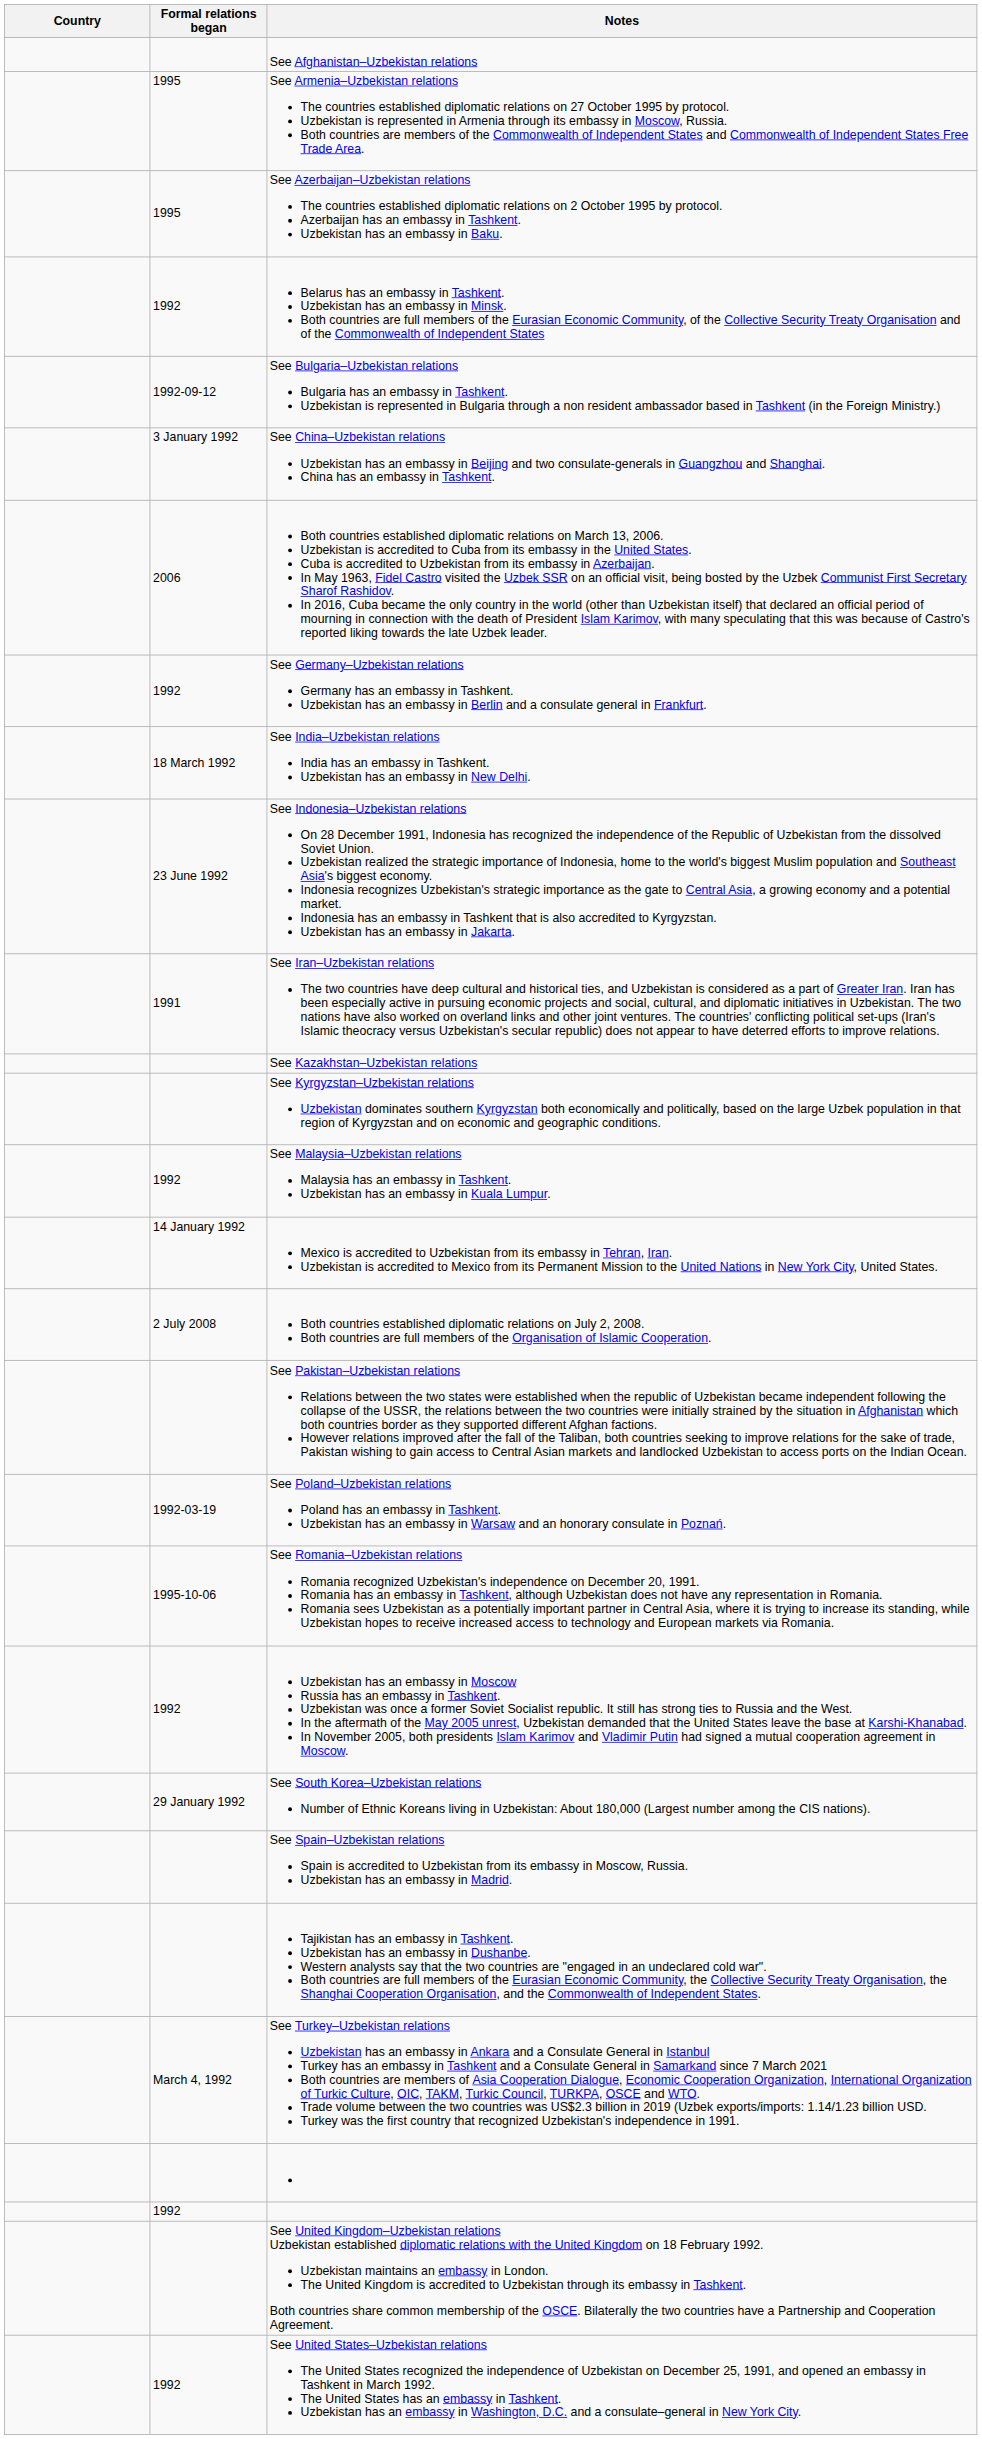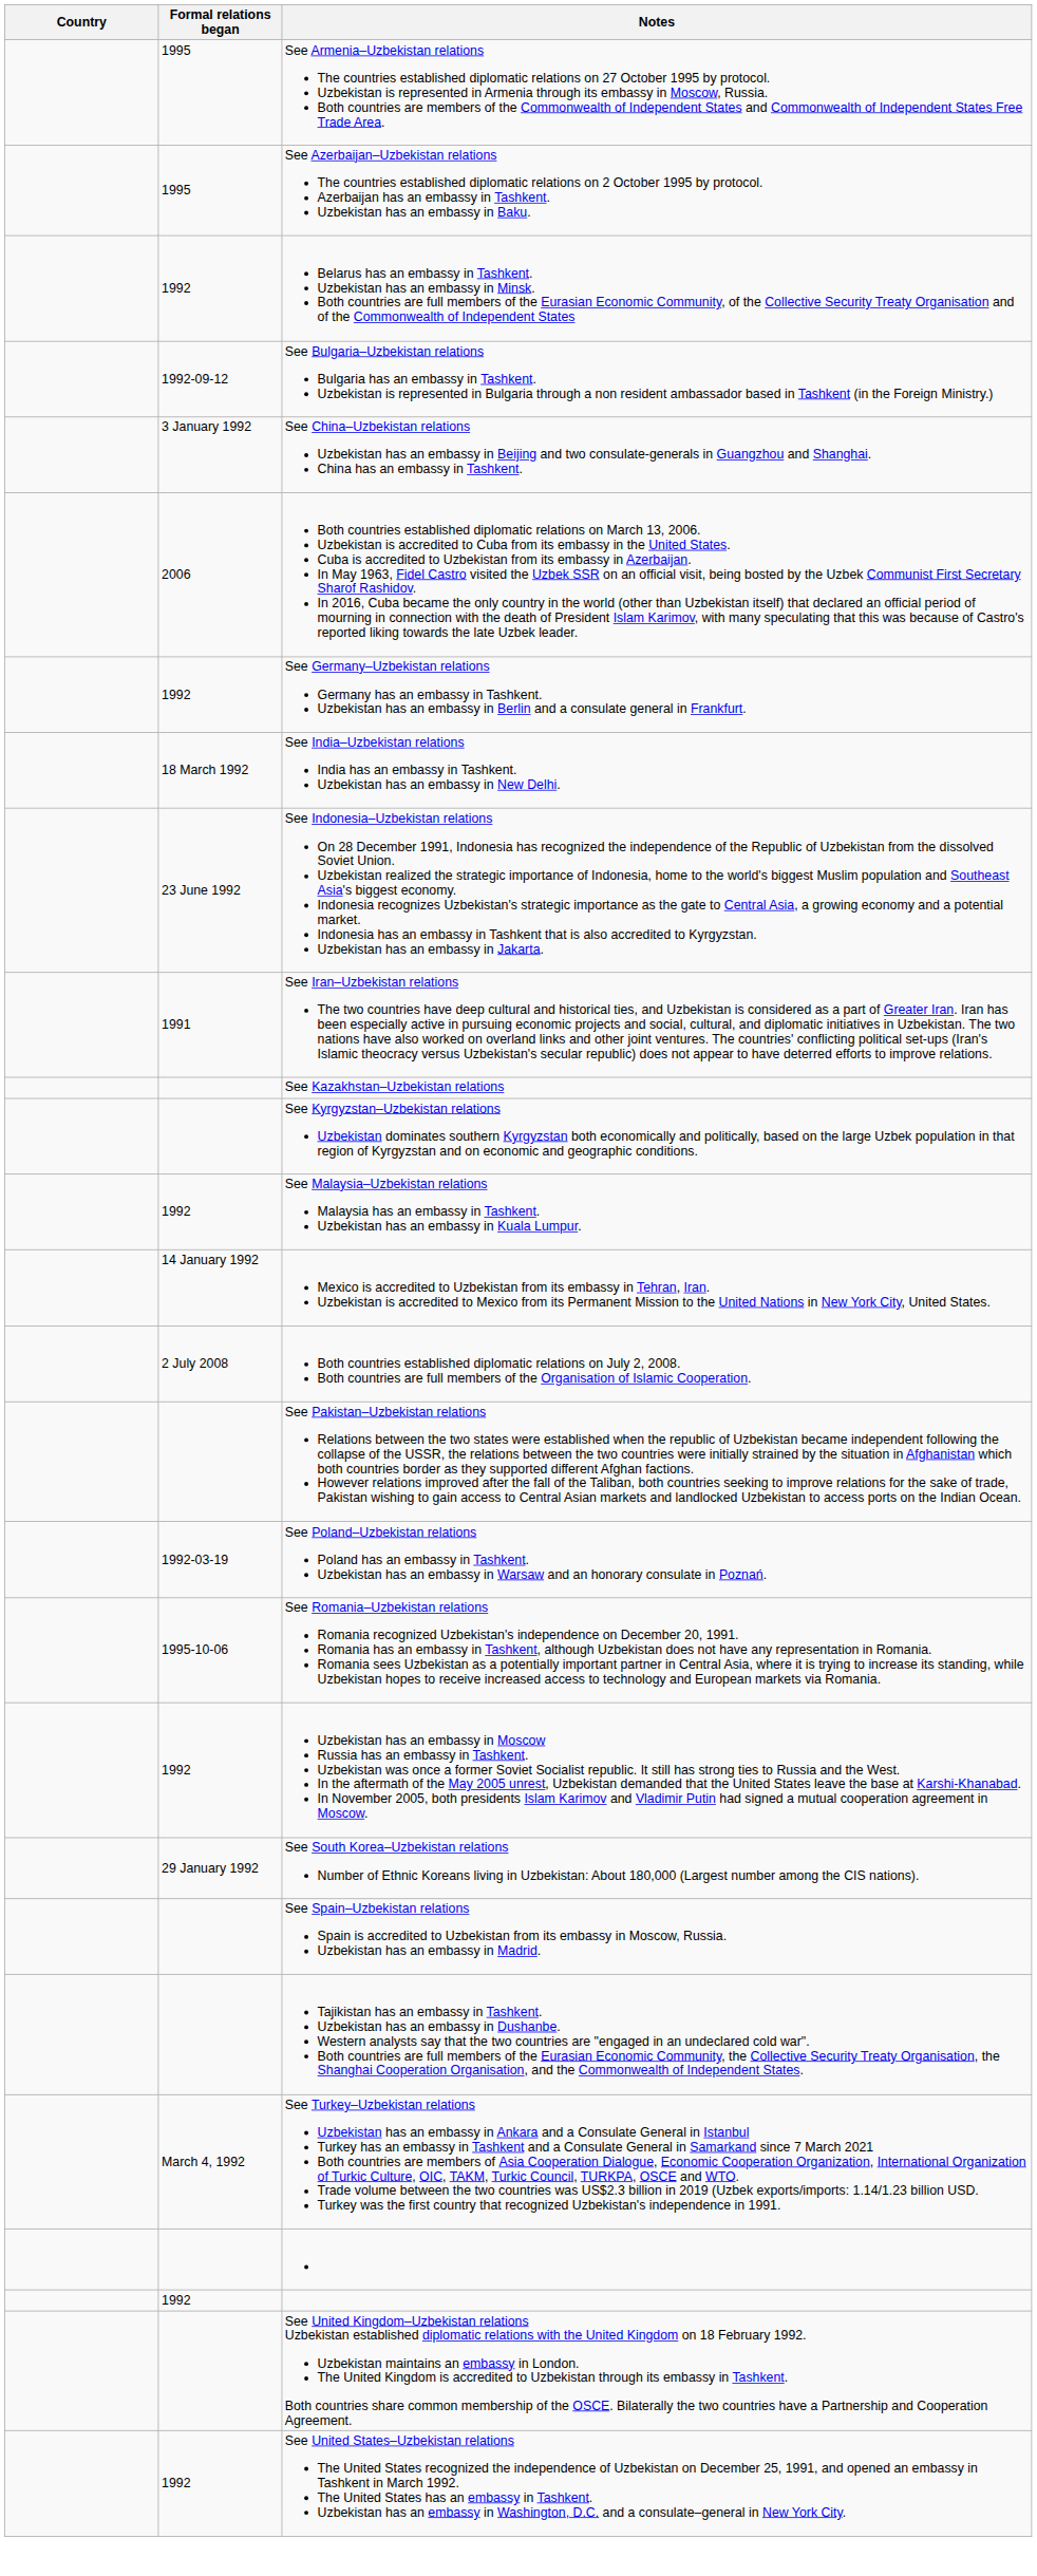 <table class="wikitable sortable" border="1" style="width:100%; margin:auto;">
 <tr>
 <th width="15%">Country</th>
 <th width="12%">Formal relations began</th>
 <th>Notes</th>
-</tr>
-<tr>
-<td></td>
-<td></td>
-<td><br>See <a href='#'>Afghanistan–Uzbekistan relations</a></td>
 </tr>
 <tr - valign="top">
 <td></td>
 <td>1995</td>
 <td>See <a href='#'>Armenia–Uzbekistan relations</a><br><ul><li>The countries established diplomatic relations on 27 October 1995 by protocol.</li><li>Uzbekistan is represented in Armenia through its embassy in <a href='#'>Moscow</a>, Russia.</li><li>Both countries are members of the <a href='#'>Commonwealth of Independent States</a> and <a href='#'>Commonwealth of Independent States Free Trade Area</a>.</li></ul></td>
 </tr>
 <tr>
 <td></td>
 <td>1995</td>
 <td>See <a href='#'>Azerbaijan–Uzbekistan relations</a><br><ul><li>The countries established diplomatic relations on 2 October 1995 by protocol.</li><li>Azerbaijan has an embassy in <a href='#'>Tashkent</a>.</li><li>Uzbekistan has an embassy in <a href='#'>Baku</a>.</li></ul></td>
 </tr>
 <tr -valign="top">
 <td></td>
 <td> 1992</td>
 <td><br><ul><li>Belarus has an embassy in <a href='#'>Tashkent</a>.</li><li>Uzbekistan has an embassy in <a href='#'>Minsk</a>.</li><li>Both countries are full members of the <a href='#'>Eurasian Economic Community</a>, of the <a href='#'>Collective Security Treaty Organisation</a> and of the <a href='#'>Commonwealth of Independent States</a></li></ul></td>
 </tr>
 <tr -valign="top">
 <td></td>
 <td> 1992-09-12</td>
 <td>See <a href='#'>Bulgaria–Uzbekistan relations</a><br><ul><li>Bulgaria has an embassy in <a href='#'>Tashkent</a>.</li><li>Uzbekistan is represented in Bulgaria through a non resident ambassador based in <a href='#'>Tashkent</a> (in the Foreign Ministry.)</li></ul></td>
 </tr>
 <tr valign="top">
 <td></td>
 <td>3 January 1992</td>
 <td>See <a href='#'>China–Uzbekistan relations</a><br><ul><li>Uzbekistan has an embassy in <a href='#'>Beijing</a> and two consulate-generals in <a href='#'>Guangzhou</a> and <a href='#'>Shanghai</a>.</li><li>China has an embassy in <a href='#'>Tashkent</a>.</li></ul></td>
 </tr>
 <tr -valign="top">
 <td></td>
 <td>2006</td>
 <td><br><ul><li>Both countries established diplomatic relations on March 13, 2006.</li><li>Uzbekistan is accredited to Cuba from its embassy in the <a href='#'>United States</a>.</li><li>Cuba is accredited to Uzbekistan from its embassy in <a href='#'>Azerbaijan</a>.</li><li>In May 1963, <a href='#'>Fidel Castro</a> visited the <a href='#'>Uzbek SSR</a> on an official visit, being bosted by the Uzbek <a href='#'>Communist First Secretary</a> <a href='#'>Sharof Rashidov</a>.</li><li>In 2016, Cuba became the only country in the world (other than Uzbekistan itself) that declared an official period of mourning in connection with the death of President <a href='#'>Islam Karimov</a>, with many speculating that this was because of Castro's reported liking towards the late Uzbek leader.</li></ul></td>
 </tr>
 <tr>
 <td></td>
 <td>1992</td>
 <td>See <a href='#'>Germany–Uzbekistan relations</a><br><ul><li>Germany has an embassy in Tashkent.</li><li>Uzbekistan has an embassy in <a href='#'>Berlin</a> and a consulate general in <a href='#'>Frankfurt</a>.</li></ul></td>
 </tr>
 <tr -valign="top">
 <td></td>
 <td>18 March 1992</td>
 <td>See <a href='#'>India–Uzbekistan relations</a><br><ul><li>India has an embassy in Tashkent.</li><li>Uzbekistan has an embassy in <a href='#'>New Delhi</a>.</li></ul></td>
 </tr>
 <tr -valign="top">
 <td></td>
 <td>23 June 1992</td>
 <td>See <a href='#'>Indonesia–Uzbekistan relations</a><br><ul><li>On 28 December 1991, Indonesia has recognized the independence of the Republic of Uzbekistan from the dissolved Soviet Union.</li><li>Uzbekistan realized the strategic importance of Indonesia, home to the world's biggest Muslim population and <a href='#'>Southeast Asia</a>'s biggest economy.</li><li>Indonesia recognizes Uzbekistan's strategic importance as the gate to <a href='#'>Central Asia</a>, a growing economy and a potential market.</li><li>Indonesia has an embassy in Tashkent that is also accredited to Kyrgyzstan.</li><li>Uzbekistan has an embassy in <a href='#'>Jakarta</a>.</li></ul></td>
 </tr>
 <tr -valign="top">
 <td></td>
 <td> 1991</td>
 <td>See <a href='#'>Iran–Uzbekistan relations</a><br><ul><li>The two countries have deep cultural and historical ties, and Uzbekistan is considered as a part of <a href='#'>Greater Iran</a>.  Iran has been especially active in pursuing economic projects and social, cultural, and diplomatic initiatives in Uzbekistan. The two nations have also worked on overland links and other joint ventures. The countries' conflicting political set-ups (Iran's Islamic theocracy versus Uzbekistan's secular republic) does not appear to have deterred efforts to improve relations.</li></ul></td>
 </tr>
 <tr -valign="top">
 <td></td>
 <td></td>
 <td>See <a href='#'>Kazakhstan–Uzbekistan relations</a></td>
 </tr>
 <tr -valign="top">
 <td></td>
 <td></td>
 <td>See <a href='#'>Kyrgyzstan–Uzbekistan relations</a><br><ul><li><a href='#'>Uzbekistan</a> dominates southern <a href='#'>Kyrgyzstan</a> both economically and politically, based on the large Uzbek population in that region of Kyrgyzstan and on economic and geographic conditions.</li></ul></td>
 </tr>
 <tr -valign="top">
 <td></td>
 <td>1992</td>
 <td>See <a href='#'>Malaysia–Uzbekistan relations</a><br><ul><li>Malaysia has an embassy in <a href='#'>Tashkent</a>.</li><li>Uzbekistan has an embassy in <a href='#'>Kuala Lumpur</a>.</li></ul></td>
 </tr>
 <tr valign="top">
 <td></td>
 <td>14 January 1992</td>
 <td><br><ul><li>Mexico is accredited to Uzbekistan from its embassy in <a href='#'>Tehran</a>, <a href='#'>Iran</a>.</li><li>Uzbekistan is accredited to Mexico from its Permanent Mission to the <a href='#'>United Nations</a> in <a href='#'>New York City</a>, United States.</li></ul></td>
 </tr>
 <tr -valign="top">
 <td></td>
 <td>2 July 2008</td>
 <td><br><ul><li>Both countries established diplomatic relations on July 2, 2008.</li><li>Both countries are full members of the <a href='#'>Organisation of Islamic Cooperation</a>.</li></ul></td>
 </tr>
 <tr -valign="top">
 <td></td>
 <td></td>
 <td>See <a href='#'>Pakistan–Uzbekistan relations</a><br><ul><li>Relations between the two states were established when the republic of Uzbekistan became independent following the collapse of the USSR, the relations between the two countries were initially strained by the situation in <a href='#'>Afghanistan</a> which both countries border as they supported different Afghan factions.</li><li>However relations improved after the fall of the Taliban, both countries seeking to improve relations for the sake of trade, Pakistan wishing to gain access to Central Asian markets and landlocked Uzbekistan to access ports on the Indian Ocean.</li></ul></td>
 </tr>
 <tr -valign="top">
 <td></td>
 <td> 1992-03-19</td>
 <td>See <a href='#'>Poland–Uzbekistan relations</a><br><ul><li>Poland has an embassy in <a href='#'>Tashkent</a>.</li><li>Uzbekistan has an embassy in <a href='#'>Warsaw</a> and an honorary consulate in <a href='#'>Poznań</a>.</li></ul></td>
 </tr>
 <tr -valign="top">
 <td></td>
 <td> 1995-10-06</td>
 <td>See <a href='#'>Romania–Uzbekistan relations</a><br><ul><li>Romania recognized Uzbekistan's independence on December 20, 1991.</li><li>Romania has an embassy in <a href='#'>Tashkent</a>, although Uzbekistan does not have any representation in Romania.</li><li>Romania sees Uzbekistan as a potentially important partner in Central Asia, where it is trying to increase its standing, while Uzbekistan hopes to receive increased access to technology and European markets via Romania.</li></ul></td>
 </tr>
 <tr -valign="top">
 <td></td>
 <td> 1992</td>
 <td><br><ul><li>Uzbekistan has an embassy in <a href='#'>Moscow</a></li><li>Russia has an embassy in <a href='#'>Tashkent</a>.</li><li>Uzbekistan was once a former Soviet Socialist republic. It still has strong ties to Russia and the West.</li><li>In the aftermath of the <a href='#'>May 2005 unrest</a>, Uzbekistan demanded that the United States leave the base at <a href='#'>Karshi-Khanabad</a>.</li><li>In November 2005, both presidents <a href='#'>Islam Karimov</a> and <a href='#'>Vladimir Putin</a> had signed a mutual cooperation agreement in <a href='#'>Moscow</a>.</li></ul></td>
 </tr>
 <tr -valign="top">
 <td></td>
 <td> 29 January 1992</td>
 <td>See <a href='#'>South Korea–Uzbekistan relations</a><br><ul><li>Number of Ethnic Koreans living in Uzbekistan: About 180,000 (Largest number among the CIS nations).</li></ul></td>
 </tr>
 <tr valign="top">
 <td></td>
 <td></td>
 <td>See <a href='#'>Spain–Uzbekistan relations</a><br><ul><li>Spain is accredited to Uzbekistan from its embassy in Moscow, Russia.</li><li>Uzbekistan has an embassy in <a href='#'>Madrid</a>.</li></ul></td>
 </tr>
 <tr -valign="top">
 <td></td>
 <td></td>
 <td><br><ul><li>Tajikistan has an embassy in <a href='#'>Tashkent</a>.</li><li>Uzbekistan has an embassy in <a href='#'>Dushanbe</a>.</li><li>Western analysts say that the two countries are "engaged in an undeclared cold war".</li><li>Both countries are full members of the <a href='#'>Eurasian Economic Community</a>, the <a href='#'>Collective Security Treaty Organisation</a>, the <a href='#'>Shanghai Cooperation Organisation</a>, and the <a href='#'>Commonwealth of Independent States</a>.</li></ul></td>
 </tr>
 <tr -valign="top">
 <td></td>
 <td>March 4, 1992</td>
 <td>See <a href='#'>Turkey–Uzbekistan relations</a><br><ul><li><a href='#'>Uzbekistan</a> has an embassy in <a href='#'>Ankara</a> and a Consulate General in <a href='#'>Istanbul</a></li><li>Turkey has an embassy in <a href='#'>Tashkent</a> and a Consulate General in <a href='#'>Samarkand</a> since 7 March 2021</li><li>Both countries are members of <a href='#'>Asia Cooperation Dialogue</a>, <a href='#'>Economic Cooperation Organization</a>, <a href='#'>International Organization of Turkic Culture</a>, <a href='#'>OIC</a>, <a href='#'>TAKM</a>, <a href='#'>Turkic Council</a>, <a href='#'>TURKPA</a>, <a href='#'>OSCE</a> and <a href='#'>WTO</a>.</li><li>Trade volume between the two countries was US$2.3 billion in 2019 (Uzbek exports/imports: 1.14/1.23 billion USD.</li><li>Turkey was the first country that recognized Uzbekistan's independence in 1991.</li></ul></td>
 </tr>
 <tr -valign="top">
 <td></td>
 <td></td>
 <td><br><ul><li></li></ul></td>
 </tr>
 <tr -valign="top">
 <td></td>
 <td> 1992</td>
 <td></td>
 </tr>
 <tr valign="top">
 <td></td>
 <td></td>
 <td>See <a href='#'>United Kingdom–Uzbekistan relations</a><br>Uzbekistan established <a href='#'>diplomatic relations with the United Kingdom</a> on 18 February 1992.<ul><li>Uzbekistan maintains an <a href='#'>embassy</a> in London.</li><li>The United Kingdom is accredited to Uzbekistan through its embassy in <a href='#'>Tashkent</a>.</li></ul>Both countries share common membership of the <a href='#'>OSCE</a>. Bilaterally the two countries have a Partnership and Cooperation Agreement.</td>
 </tr>
 <tr -valign="top">
 <td></td>
 <td> 1992</td>
 <td>See <a href='#'>United States–Uzbekistan relations</a><br><ul><li>The United States recognized the independence of Uzbekistan on December 25, 1991, and opened an embassy in Tashkent in March 1992.</li><li>The United States has an <a href='#'>embassy</a> in <a href='#'>Tashkent</a>.</li><li>Uzbekistan has an <a href='#'>embassy</a> in <a href='#'>Washington, D.C.</a> and a consulate–general in <a href='#'>New York City</a>.</li></ul></td>
 </tr>
 </table>
